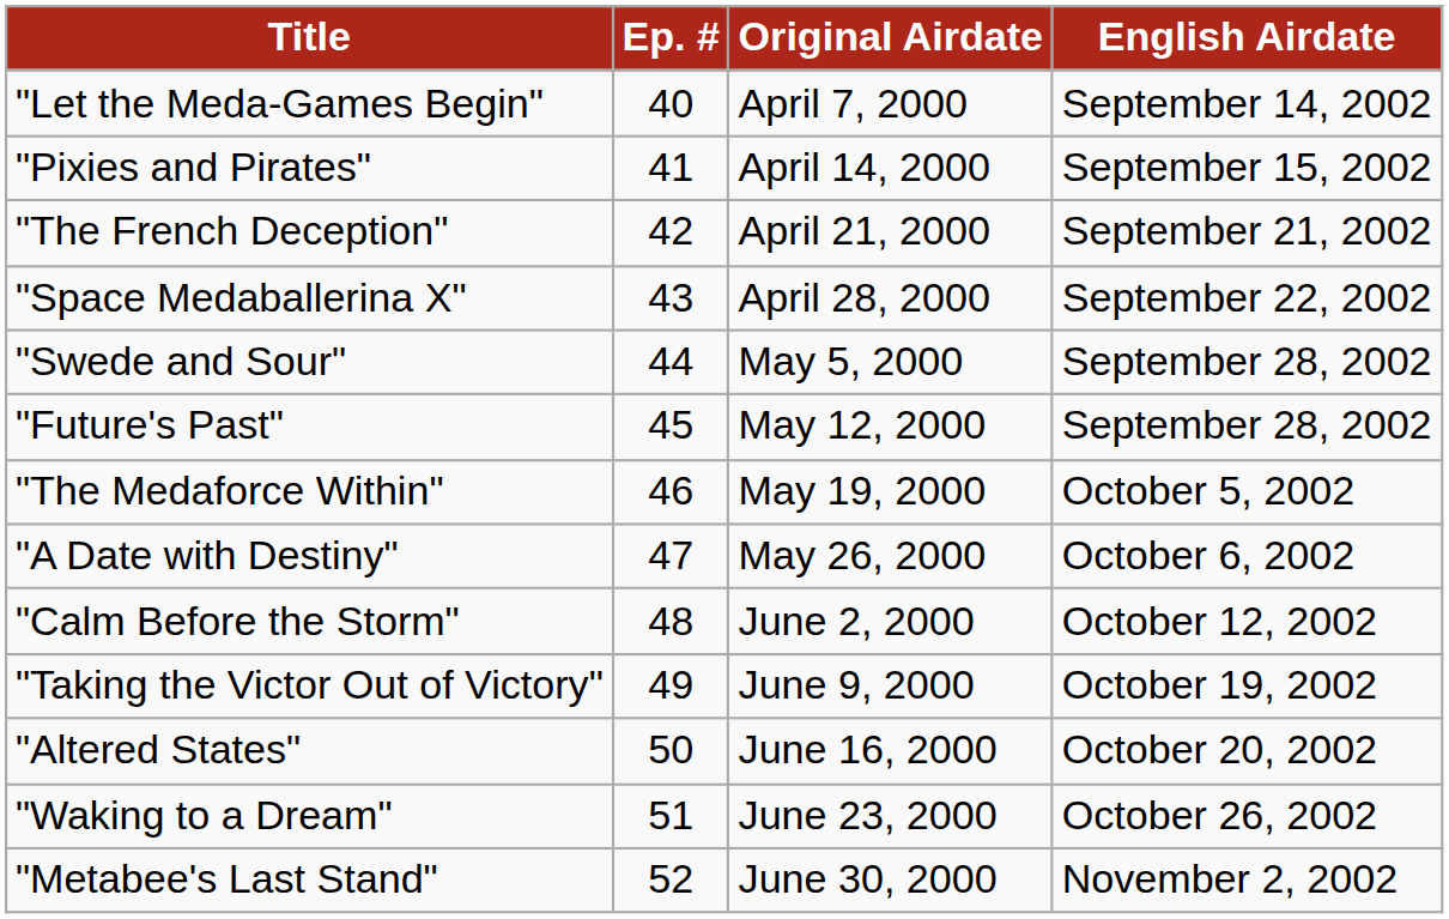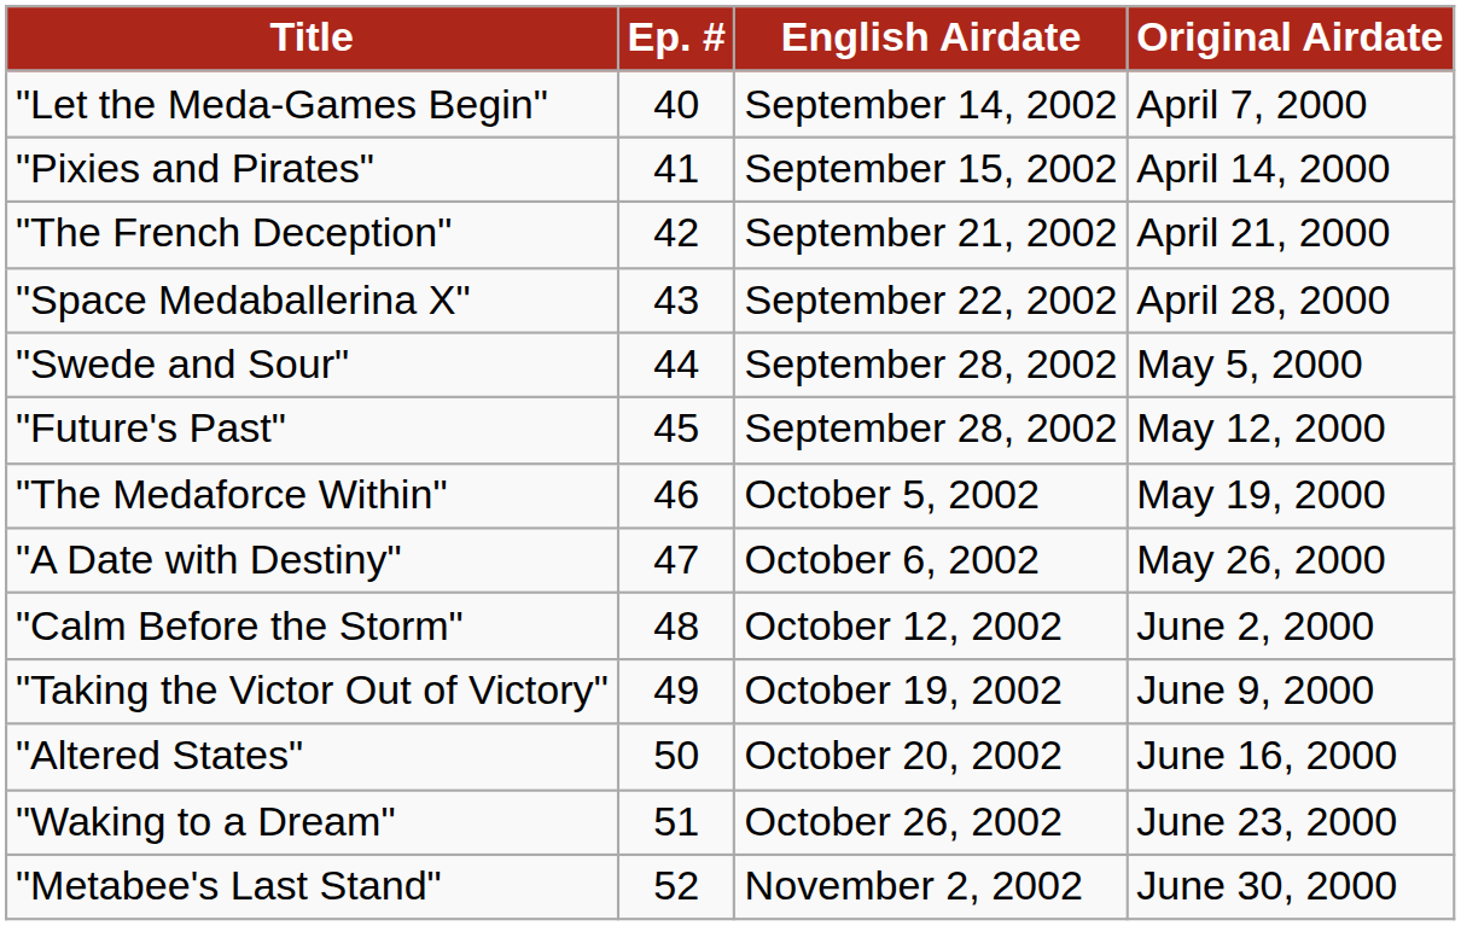 <table class="plainrowheaders wikitable sortable">
 <tr>
 <th style="background:#AC261A; color:#FFF;">Title</th>
 <th style="background:#AC261A; color:#FFF;">Ep. #</th>
+<th style="background:#AC261A; color:#FFF;">English Airdate</th>
 <th style="background:#AC261A; color:#FFF;">Original Airdate</th>
-<th style="background:#AC261A; color:#FFF;">English Airdate</th>
 </tr>
 <tr>
 <td>"Let the Meda-Games Begin"</td>
 <td align="center">40</td>
+<td>September 14, 2002</td>
 <td>April 7, 2000</td>
-<td>September 14, 2002</td>
 </tr>
 <tr>
 <td>"Pixies and Pirates"</td>
 <td align="center">41</td>
+<td>September 15, 2002</td>
 <td>April 14, 2000</td>
-<td>September 15, 2002</td>
 </tr>
 <tr>
 <td>"The French Deception"</td>
 <td align="center">42</td>
+<td>September 21, 2002</td>
 <td>April 21, 2000</td>
-<td>September 21, 2002</td>
 </tr>
 <tr>
 <td>"Space Medaballerina X"</td>
 <td align="center">43</td>
+<td>September 22, 2002</td>
 <td>April 28, 2000</td>
-<td>September 22, 2002</td>
 </tr>
 <tr>
 <td>"Swede and Sour"</td>
 <td align="center">44</td>
+<td>September 28, 2002</td>
 <td>May 5, 2000</td>
-<td>September 28, 2002</td>
 </tr>
 <tr>
 <td>"Future's Past"</td>
 <td align="center">45</td>
+<td>September 28, 2002</td>
 <td>May 12, 2000</td>
-<td>September 28, 2002</td>
 </tr>
 <tr>
 <td>"The Medaforce Within"</td>
 <td align="center">46</td>
+<td>October 5, 2002</td>
 <td>May 19, 2000</td>
-<td>October 5, 2002</td>
 </tr>
 <tr>
 <td>"A Date with Destiny"</td>
 <td align="center">47</td>
+<td>October 6, 2002</td>
 <td>May 26, 2000</td>
-<td>October 6, 2002</td>
 </tr>
 <tr>
 <td>"Calm Before the Storm"</td>
 <td align="center">48</td>
+<td>October 12, 2002</td>
 <td>June 2, 2000</td>
-<td>October 12, 2002</td>
 </tr>
 <tr>
 <td>"Taking the Victor Out of Victory"</td>
 <td align="center">49</td>
+<td>October 19, 2002</td>
 <td>June 9, 2000</td>
-<td>October 19, 2002</td>
 </tr>
 <tr>
 <td>"Altered States"</td>
 <td align="center">50</td>
+<td>October 20, 2002</td>
 <td>June 16, 2000</td>
-<td>October 20, 2002</td>
 </tr>
 <tr>
 <td>"Waking to a Dream"</td>
 <td align="center">51</td>
+<td>October 26, 2002</td>
 <td>June 23, 2000</td>
-<td>October 26, 2002</td>
 </tr>
 <tr>
 <td>"Metabee's Last Stand"</td>
 <td align="center">52</td>
+<td>November 2, 2002</td>
 <td>June 30, 2000</td>
-<td>November 2, 2002</td>
 </tr>
 </table>
